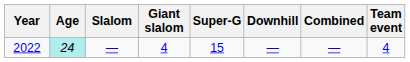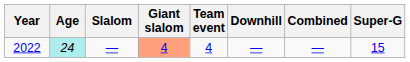 <table class=wikitable style="text-align:center">
 <tr>
 <th>  Year  </th>
 <th> Age </th>
 <th> Slalom </th>
 <th>Giant<br> slalom </th>
-<th>Super-G</th>
+<th>Team<br>event</th>
 <th>Downhill</th>
 <th>Combined</th>
-<th>Team<br>event</th>
+<th>Super-G</th>
 </tr>
 <tr>
 <td><a href='#'>2022</a></td>
 <td style="background: paleturquoise;"><em>24</em></td>
 <td><a href='#'>—</a></td>
+<td style="background: lightsalmon;"><a href='#'>4</a></td>
 <td><a href='#'>4</a></td>
-<td><a href='#'>15</a></td>
 <td><a href='#'>—</a></td>
 <td><a href='#'>—</a></td>
-<td><a href='#'>4</a></td>
+<td><a href='#'>15</a></td>
 </tr>
 </table>
